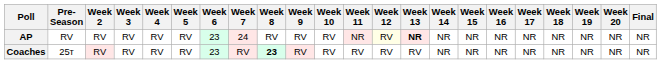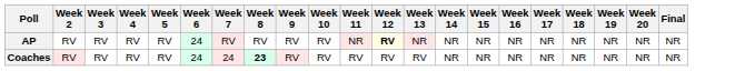 <table class="wikitable" style="white-space:nowrap;font-size:90%">
 <tr>
 <th>Poll</th>
-<th>Pre-<br>Season</th>
 <th>Week<br>2</th>
 <th>Week<br>3</th>
 <th>Week<br>4</th>
 <th>Week<br>5</th>
 <th>Week<br>6</th>
 <th>Week<br>7</th>
 <th>Week<br>8</th>
 <th>Week<br>9</th>
 <th>Week<br>10</th>
 <th>Week<br>11</th>
 <th>Week<br>12</th>
 <th>Week<br>13</th>
 <th>Week<br>14</th>
 <th>Week<br>15</th>
 <th>Week<br>16</th>
 <th>Week<br>17</th>
 <th>Week<br>18</th>
 <th>Week<br>19</th>
 <th>Week<br>20</th>
 <th>Final</th>
 </tr>
 <tr style="text-align:center;">
 <th>AP</th>
 <td style="background:#FFF;">RV</td>
 <td style="background:#FFF;">RV</td>
 <td style="background:#FFF;">RV</td>
 <td style="background:#FFF;">RV</td>
-<td style="background:#FFF;">RV</td>
-<td style="background:#D8FFEB;">23</td>
-<td style="background:#FFE6E6;">24</td>
+<td style="background:#D8FFEB;">24</td>
+<td style="background:#FFE6E6;">RV</td>
 <td style="background:#FFF;">RV</td>
 <td style="background:#FFF;">RV</td>
 <td style="background:#FFF;">RV</td>
 <td style="background:#FFE6E6;">NR</td>
-<td style="background:#FFFFE6;">RV</td>
-<td style="background:#FFE6E6;"><strong>NR</strong></td>
+<td style="background:#FFFFE6;"><strong>RV</strong></td>
+<td style="background:#FFE6E6;">NR</td>
 <td style="background:#FFF;">NR</td>
 <td style="background:#FFF;">NR</td>
 <td style="background:#FFF;">NR</td>
 <td style="background:#FFF;">NR</td>
 <td style="background:#FFF;">NR</td>
 <td style="background:#FFF;">NR</td>
 <td style="background:#FFF;">NR</td>
 <td style="background:#FFF;">NR</td>
 </tr>
 <tr style="text-align:center;">
 <th>Coaches</th>
-<td style="background:#FFF;">25т</td>
 <td style="background:#FFE6E6;">RV</td>
 <td style="background:#FFF;">RV</td>
 <td style="background:#FFF;">RV</td>
 <td style="background:#FFF;">RV</td>
-<td style="background:#D8FFEB;">23</td>
-<td style="background:#FFE6E6;">RV</td>
+<td style="background:#D8FFEB;">24</td>
+<td style="background:#FFE6E6;">24</td>
 <td style="background:#D8FFEB;"><strong>23</strong></td>
 <td style="background:#FFE6E6;">RV</td>
 <td style="background:#FFF;">RV</td>
 <td style="background:#FFF;">RV</td>
 <td style="background:#FFF;">RV</td>
 <td style="background:#FFF;">RV</td>
 <td style="background:#FFF;">NR</td>
 <td style="background:#FFF;">NR</td>
 <td style="background:#FFF;">NR</td>
 <td style="background:#FFF;">NR</td>
 <td style="background:#FFF;">NR</td>
 <td style="background:#FFF;">NR</td>
 <td style="background:#FFF;">NR</td>
 <td style="background:#FFF;">NR</td>
 </tr>
 </table>
